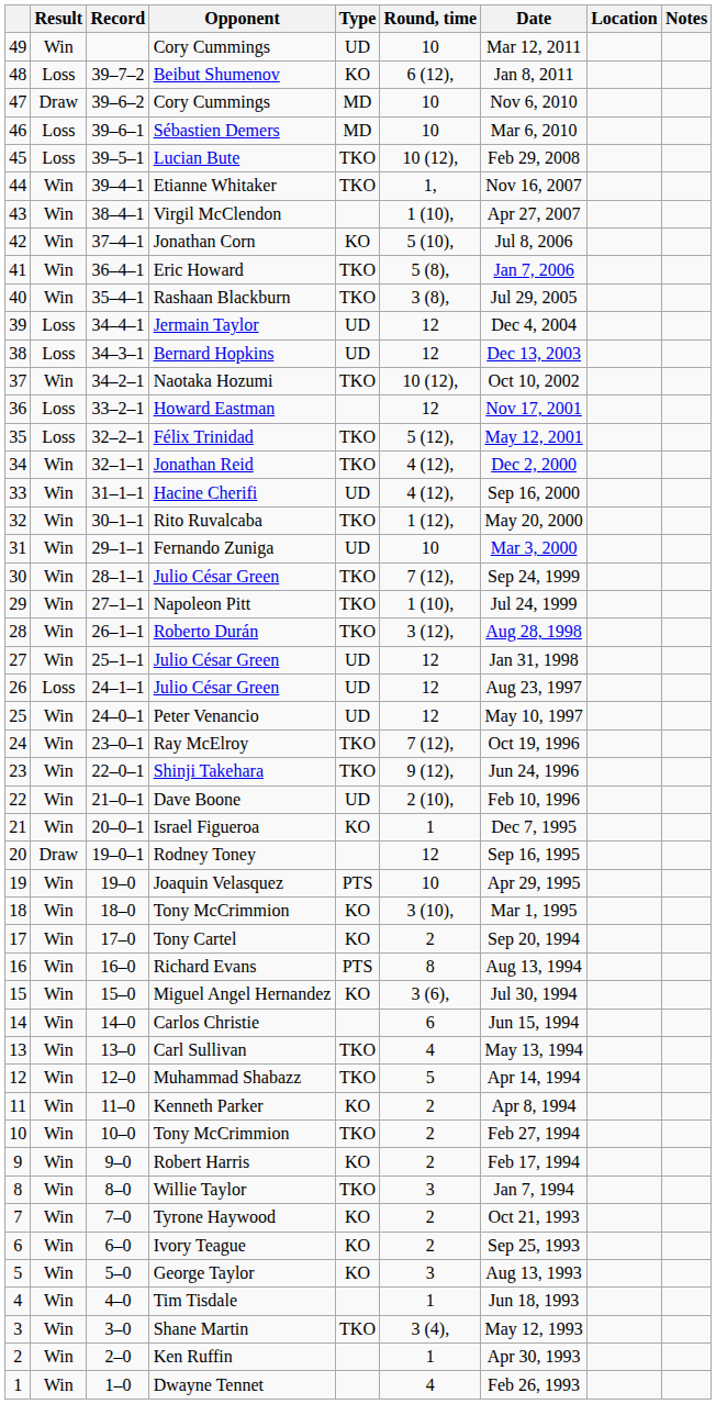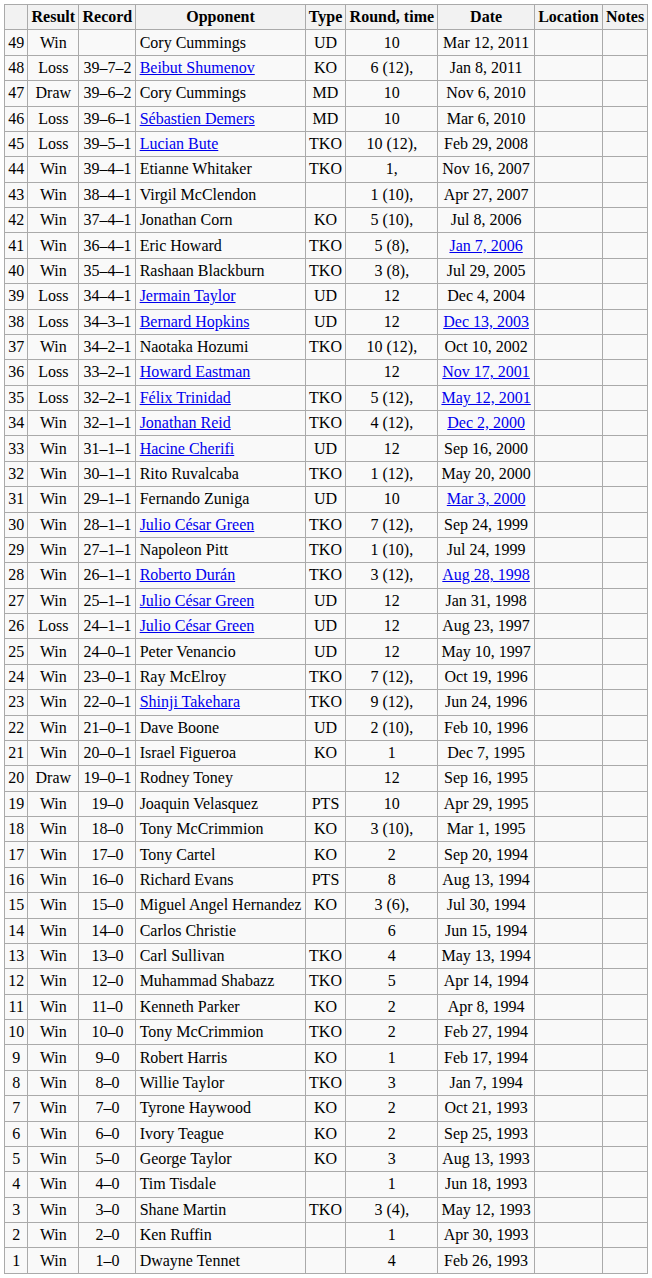 <table class="wikitable" style="text-align:center">
 <tr>
 <th></th>
 <th>Result</th>
 <th>Record</th>
 <th>Opponent</th>
 <th>Type</th>
 <th>Round, time</th>
 <th>Date</th>
 <th>Location</th>
 <th>Notes</th>
 </tr>
 <tr>
 <td>49</td>
 <td>Win</td>
 <td></td>
 <td style="text-align:left;">Cory Cummings</td>
 <td>UD</td>
 <td>10</td>
 <td>Mar 12, 2011</td>
 <td style="text-align:left;"></td>
 <td></td>
 </tr>
 <tr>
 <td>48</td>
 <td>Loss</td>
 <td>39–7–2</td>
 <td style="text-align:left;"><a href='#'>Beibut Shumenov</a></td>
 <td>KO</td>
 <td>6 (12), </td>
 <td>Jan 8, 2011</td>
 <td style="text-align:left;"></td>
 <td style="text-align:left;"></td>
 </tr>
 <tr>
 <td>47</td>
 <td>Draw</td>
 <td>39–6–2</td>
 <td style="text-align:left;">Cory Cummings</td>
 <td>MD</td>
 <td>10</td>
 <td>Nov 6, 2010</td>
 <td style="text-align:left;"></td>
 <td></td>
 </tr>
 <tr>
 <td>46</td>
 <td>Loss</td>
 <td>39–6–1</td>
 <td style="text-align:left;"><a href='#'>Sébastien Demers</a></td>
 <td>MD</td>
 <td>10</td>
 <td>Mar 6, 2010</td>
 <td style="text-align:left;"></td>
 <td></td>
 </tr>
 <tr>
 <td>45</td>
 <td>Loss</td>
 <td>39–5–1</td>
 <td style="text-align:left;"><a href='#'>Lucian Bute</a></td>
 <td>TKO</td>
 <td>10 (12), </td>
 <td>Feb 29, 2008</td>
 <td style="text-align:left;"></td>
 <td style="text-align:left;"></td>
 </tr>
 <tr>
 <td>44</td>
 <td>Win</td>
 <td>39–4–1</td>
 <td style="text-align:left;">Etianne Whitaker</td>
 <td>TKO</td>
 <td>1, </td>
 <td>Nov 16, 2007</td>
 <td style="text-align:left;"></td>
 <td></td>
 </tr>
 <tr>
 <td>43</td>
 <td>Win</td>
 <td>38–4–1</td>
 <td style="text-align:left;">Virgil McClendon</td>
 <td></td>
 <td>1 (10), </td>
 <td>Apr 27, 2007</td>
 <td style="text-align:left;"></td>
 <td></td>
 </tr>
 <tr>
 <td>42</td>
 <td>Win</td>
 <td>37–4–1</td>
 <td style="text-align:left;">Jonathan Corn</td>
 <td>KO</td>
 <td>5 (10), </td>
 <td>Jul 8, 2006</td>
 <td style="text-align:left;"></td>
 <td></td>
 </tr>
 <tr>
 <td>41</td>
 <td>Win</td>
 <td>36–4–1</td>
 <td style="text-align:left;">Eric Howard</td>
 <td>TKO</td>
 <td>5 (8), </td>
 <td><a href='#'>Jan 7, 2006</a></td>
 <td style="text-align:left;"></td>
 <td></td>
 </tr>
 <tr>
 <td>40</td>
 <td>Win</td>
 <td>35–4–1</td>
 <td style="text-align:left;">Rashaan Blackburn</td>
 <td>TKO</td>
 <td>3 (8), </td>
 <td>Jul 29, 2005</td>
 <td style="text-align:left;"></td>
 <td></td>
 </tr>
 <tr>
 <td>39</td>
 <td>Loss</td>
 <td>34–4–1</td>
 <td style="text-align:left;"><a href='#'>Jermain Taylor</a></td>
 <td>UD</td>
 <td>12</td>
 <td>Dec 4, 2004</td>
 <td style="text-align:left;"></td>
 <td style="text-align:left;"></td>
 </tr>
 <tr>
 <td>38</td>
 <td>Loss</td>
 <td>34–3–1</td>
 <td style="text-align:left;"><a href='#'>Bernard Hopkins</a></td>
 <td>UD</td>
 <td>12</td>
 <td><a href='#'>Dec 13, 2003</a></td>
 <td style="text-align:left;"></td>
 <td style="text-align:left;"></td>
 </tr>
 <tr>
 <td>37</td>
 <td>Win</td>
 <td>34–2–1</td>
 <td style="text-align:left;">Naotaka Hozumi</td>
 <td>TKO</td>
 <td>10 (12), </td>
 <td>Oct 10, 2002</td>
 <td style="text-align:left;"></td>
 <td style="text-align:left;"></td>
 </tr>
 <tr>
 <td>36</td>
 <td>Loss</td>
 <td>33–2–1</td>
 <td style="text-align:left;"><a href='#'>Howard Eastman</a></td>
 <td></td>
 <td>12</td>
 <td><a href='#'>Nov 17, 2001</a></td>
 <td style="text-align:left;"></td>
 <td style="text-align:left;"></td>
 </tr>
 <tr>
 <td>35</td>
 <td>Loss</td>
 <td>32–2–1</td>
 <td style="text-align:left;"><a href='#'>Félix Trinidad</a></td>
 <td>TKO</td>
 <td>5 (12), </td>
 <td><a href='#'>May 12, 2001</a></td>
 <td style="text-align:left;"></td>
 <td style="text-align:left;"></td>
 </tr>
 <tr>
 <td>34</td>
 <td>Win</td>
 <td>32–1–1</td>
 <td style="text-align:left;"><a href='#'>Jonathan Reid</a></td>
 <td>TKO</td>
 <td>4 (12), </td>
 <td><a href='#'>Dec 2, 2000</a></td>
 <td style="text-align:left;"></td>
 <td style="text-align:left;"></td>
 </tr>
 <tr>
 <td>33</td>
 <td>Win</td>
 <td>31–1–1</td>
 <td style="text-align:left;"><a href='#'>Hacine Cherifi</a></td>
 <td>UD</td>
-<td>4 (12), </td>
+<td>12</td>
 <td>Sep 16, 2000</td>
 <td style="text-align:left;"></td>
 <td style="text-align:left;"></td>
 </tr>
 <tr>
 <td>32</td>
 <td>Win</td>
 <td>30–1–1</td>
 <td style="text-align:left;">Rito Ruvalcaba</td>
 <td>TKO</td>
 <td>1 (12), </td>
 <td>May 20, 2000</td>
 <td style="text-align:left;"></td>
 <td style="text-align:left;"></td>
 </tr>
 <tr>
 <td>31</td>
 <td>Win</td>
 <td>29–1–1</td>
 <td style="text-align:left;">Fernando Zuniga</td>
 <td>UD</td>
 <td>10</td>
 <td><a href='#'>Mar 3, 2000</a></td>
 <td style="text-align:left;"></td>
 <td></td>
 </tr>
 <tr>
 <td>30</td>
 <td>Win</td>
 <td>28–1–1</td>
 <td style="text-align:left;"><a href='#'>Julio César Green</a></td>
 <td>TKO</td>
 <td>7 (12), </td>
 <td>Sep 24, 1999</td>
 <td style="text-align:left;"></td>
 <td style="text-align:left;"></td>
 </tr>
 <tr>
 <td>29</td>
 <td>Win</td>
 <td>27–1–1</td>
 <td style="text-align:left;">Napoleon Pitt</td>
 <td>TKO</td>
 <td>1 (10), </td>
 <td>Jul 24, 1999</td>
 <td style="text-align:left;"></td>
 <td></td>
 </tr>
 <tr>
 <td>28</td>
 <td>Win</td>
 <td>26–1–1</td>
 <td style="text-align:left;"><a href='#'>Roberto Durán</a></td>
 <td>TKO</td>
 <td>3 (12), </td>
 <td><a href='#'>Aug 28, 1998</a></td>
 <td style="text-align:left;"></td>
 <td style="text-align:left;"></td>
 </tr>
 <tr>
 <td>27</td>
 <td>Win</td>
 <td>25–1–1</td>
 <td style="text-align:left;"><a href='#'>Julio César Green</a></td>
 <td>UD</td>
 <td>12</td>
 <td>Jan 31, 1998</td>
 <td style="text-align:left;"></td>
 <td style="text-align:left;"></td>
 </tr>
 <tr>
 <td>26</td>
 <td>Loss</td>
 <td>24–1–1</td>
 <td style="text-align:left;"><a href='#'>Julio César Green</a></td>
 <td>UD</td>
 <td>12</td>
 <td>Aug 23, 1997</td>
 <td style="text-align:left;"></td>
 <td style="text-align:left;"></td>
 </tr>
 <tr>
 <td>25</td>
 <td>Win</td>
 <td>24–0–1</td>
 <td style="text-align:left;">Peter Venancio</td>
 <td>UD</td>
 <td>12</td>
 <td>May 10, 1997</td>
 <td style="text-align:left;"></td>
 <td style="text-align:left;"></td>
 </tr>
 <tr>
 <td>24</td>
 <td>Win</td>
 <td>23–0–1</td>
 <td style="text-align:left;">Ray McElroy</td>
 <td>TKO</td>
 <td>7 (12), </td>
 <td>Oct 19, 1996</td>
 <td style="text-align:left;"></td>
 <td style="text-align:left;"></td>
 </tr>
 <tr>
 <td>23</td>
 <td>Win</td>
 <td>22–0–1</td>
 <td style="text-align:left;"><a href='#'>Shinji Takehara</a></td>
 <td>TKO</td>
 <td>9 (12), </td>
 <td>Jun 24, 1996</td>
 <td style="text-align:left;"></td>
 <td style="text-align:left;"></td>
 </tr>
 <tr>
 <td>22</td>
 <td>Win</td>
 <td>21–0–1</td>
 <td style="text-align:left;">Dave Boone</td>
 <td>UD</td>
 <td>2 (10), </td>
 <td>Feb 10, 1996</td>
 <td style="text-align:left;"></td>
 <td></td>
 </tr>
 <tr>
 <td>21</td>
 <td>Win</td>
 <td>20–0–1</td>
 <td style="text-align:left;">Israel Figueroa</td>
 <td>KO</td>
 <td>1</td>
 <td>Dec 7, 1995</td>
 <td style="text-align:left;"></td>
 <td></td>
 </tr>
 <tr>
 <td>20</td>
 <td>Draw</td>
 <td>19–0–1</td>
 <td style="text-align:left;">Rodney Toney</td>
 <td></td>
 <td>12</td>
 <td>Sep 16, 1995</td>
 <td style="text-align:left;"></td>
 <td style="text-align:left;"></td>
 </tr>
 <tr>
 <td>19</td>
 <td>Win</td>
 <td>19–0</td>
 <td style="text-align:left;">Joaquin Velasquez</td>
 <td>PTS</td>
 <td>10</td>
 <td>Apr 29, 1995</td>
 <td style="text-align:left;"></td>
 <td></td>
 </tr>
 <tr>
 <td>18</td>
 <td>Win</td>
 <td>18–0</td>
 <td style="text-align:left;">Tony McCrimmion</td>
 <td>KO</td>
 <td>3 (10), </td>
 <td>Mar 1, 1995</td>
 <td style="text-align:left;"></td>
 <td></td>
 </tr>
 <tr>
 <td>17</td>
 <td>Win</td>
 <td>17–0</td>
 <td style="text-align:left;">Tony Cartel</td>
 <td>KO</td>
 <td>2</td>
 <td>Sep 20, 1994</td>
 <td style="text-align:left;"></td>
 <td></td>
 </tr>
 <tr>
 <td>16</td>
 <td>Win</td>
 <td>16–0</td>
 <td style="text-align:left;">Richard Evans</td>
 <td>PTS</td>
 <td>8</td>
 <td>Aug 13, 1994</td>
 <td style="text-align:left;"></td>
 <td></td>
 </tr>
 <tr>
 <td>15</td>
 <td>Win</td>
 <td>15–0</td>
 <td style="text-align:left;">Miguel Angel Hernandez</td>
 <td>KO</td>
 <td>3 (6), </td>
 <td>Jul 30, 1994</td>
 <td style="text-align:left;"></td>
 <td></td>
 </tr>
 <tr>
 <td>14</td>
 <td>Win</td>
 <td>14–0</td>
 <td style="text-align:left;">Carlos Christie</td>
 <td></td>
 <td>6</td>
 <td>Jun 15, 1994</td>
 <td style="text-align:left;"></td>
 <td></td>
 </tr>
 <tr>
 <td>13</td>
 <td>Win</td>
 <td>13–0</td>
 <td style="text-align:left;">Carl Sullivan</td>
 <td>TKO</td>
 <td>4</td>
 <td>May 13, 1994</td>
 <td style="text-align:left;"></td>
 <td></td>
 </tr>
 <tr>
 <td>12</td>
 <td>Win</td>
 <td>12–0</td>
 <td style="text-align:left;">Muhammad Shabazz</td>
 <td>TKO</td>
 <td>5</td>
 <td>Apr 14, 1994</td>
 <td style="text-align:left;"></td>
 <td></td>
 </tr>
 <tr>
 <td>11</td>
 <td>Win</td>
 <td>11–0</td>
 <td style="text-align:left;">Kenneth Parker</td>
 <td>KO</td>
 <td>2</td>
 <td>Apr 8, 1994</td>
 <td style="text-align:left;"></td>
 <td></td>
 </tr>
 <tr>
 <td>10</td>
 <td>Win</td>
 <td>10–0</td>
 <td style="text-align:left;">Tony McCrimmion</td>
 <td>TKO</td>
 <td>2</td>
 <td>Feb 27, 1994</td>
 <td style="text-align:left;"></td>
 <td></td>
 </tr>
 <tr>
 <td>9</td>
 <td>Win</td>
 <td>9–0</td>
 <td style="text-align:left;">Robert Harris</td>
 <td>KO</td>
-<td>2</td>
+<td>1</td>
 <td>Feb 17, 1994</td>
 <td style="text-align:left;"></td>
 <td></td>
 </tr>
 <tr>
 <td>8</td>
 <td>Win</td>
 <td>8–0</td>
 <td style="text-align:left;">Willie Taylor</td>
 <td>TKO</td>
 <td>3</td>
 <td>Jan 7, 1994</td>
 <td style="text-align:left;"></td>
 <td></td>
 </tr>
 <tr>
 <td>7</td>
 <td>Win</td>
 <td>7–0</td>
 <td style="text-align:left;">Tyrone Haywood</td>
 <td>KO</td>
 <td>2</td>
 <td>Oct 21, 1993</td>
 <td style="text-align:left;"></td>
 <td></td>
 </tr>
 <tr>
 <td>6</td>
 <td>Win</td>
 <td>6–0</td>
 <td style="text-align:left;">Ivory Teague</td>
 <td>KO</td>
 <td>2</td>
 <td>Sep 25, 1993</td>
 <td style="text-align:left;"></td>
 <td></td>
 </tr>
 <tr>
 <td>5</td>
 <td>Win</td>
 <td>5–0</td>
 <td style="text-align:left;">George Taylor</td>
 <td>KO</td>
 <td>3</td>
 <td>Aug 13, 1993</td>
 <td style="text-align:left;"></td>
 <td></td>
 </tr>
 <tr>
 <td>4</td>
 <td>Win</td>
 <td>4–0</td>
 <td style="text-align:left;">Tim Tisdale</td>
 <td></td>
 <td>1</td>
 <td>Jun 18, 1993</td>
 <td style="text-align:left;"></td>
 <td></td>
 </tr>
 <tr>
 <td>3</td>
 <td>Win</td>
 <td>3–0</td>
 <td style="text-align:left;">Shane Martin</td>
 <td>TKO</td>
 <td>3 (4), </td>
 <td>May 12, 1993</td>
 <td style="text-align:left;"></td>
 <td></td>
 </tr>
 <tr>
 <td>2</td>
 <td>Win</td>
 <td>2–0</td>
 <td style="text-align:left;">Ken Ruffin</td>
 <td></td>
 <td>1</td>
 <td>Apr 30, 1993</td>
 <td style="text-align:left;"></td>
 <td></td>
 </tr>
 <tr>
 <td>1</td>
 <td>Win</td>
 <td>1–0</td>
 <td style="text-align:left;">Dwayne Tennet</td>
 <td></td>
 <td>4</td>
 <td>Feb 26, 1993</td>
 <td style="text-align:left;"></td>
 <td style="text-align:left;"></td>
 </tr>
 </table>
